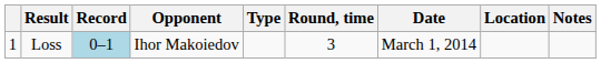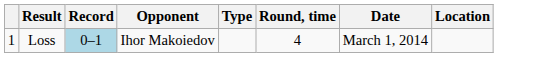 <table class="wikitable" style="text-align:center; font-size:95%">
 <tr>
 <th></th>
 <th>Result</th>
 <th>Record</th>
 <th>Opponent</th>
 <th>Type</th>
 <th>Round, time</th>
 <th>Date</th>
 <th>Location</th>
-<th>Notes</th>
 </tr>
 <tr>
 <td>1</td>
 <td>Loss</td>
 <td style="background: lightblue;">0–1</td>
 <td style="text-align:left;"> Ihor Makoiedov</td>
 <td></td>
-<td>3</td>
+<td>4</td>
 <td>March 1, 2014</td>
 <td style="text-align:left;"> </td>
-<td style="text-align:left;"></td>
 </tr>
 </table>
